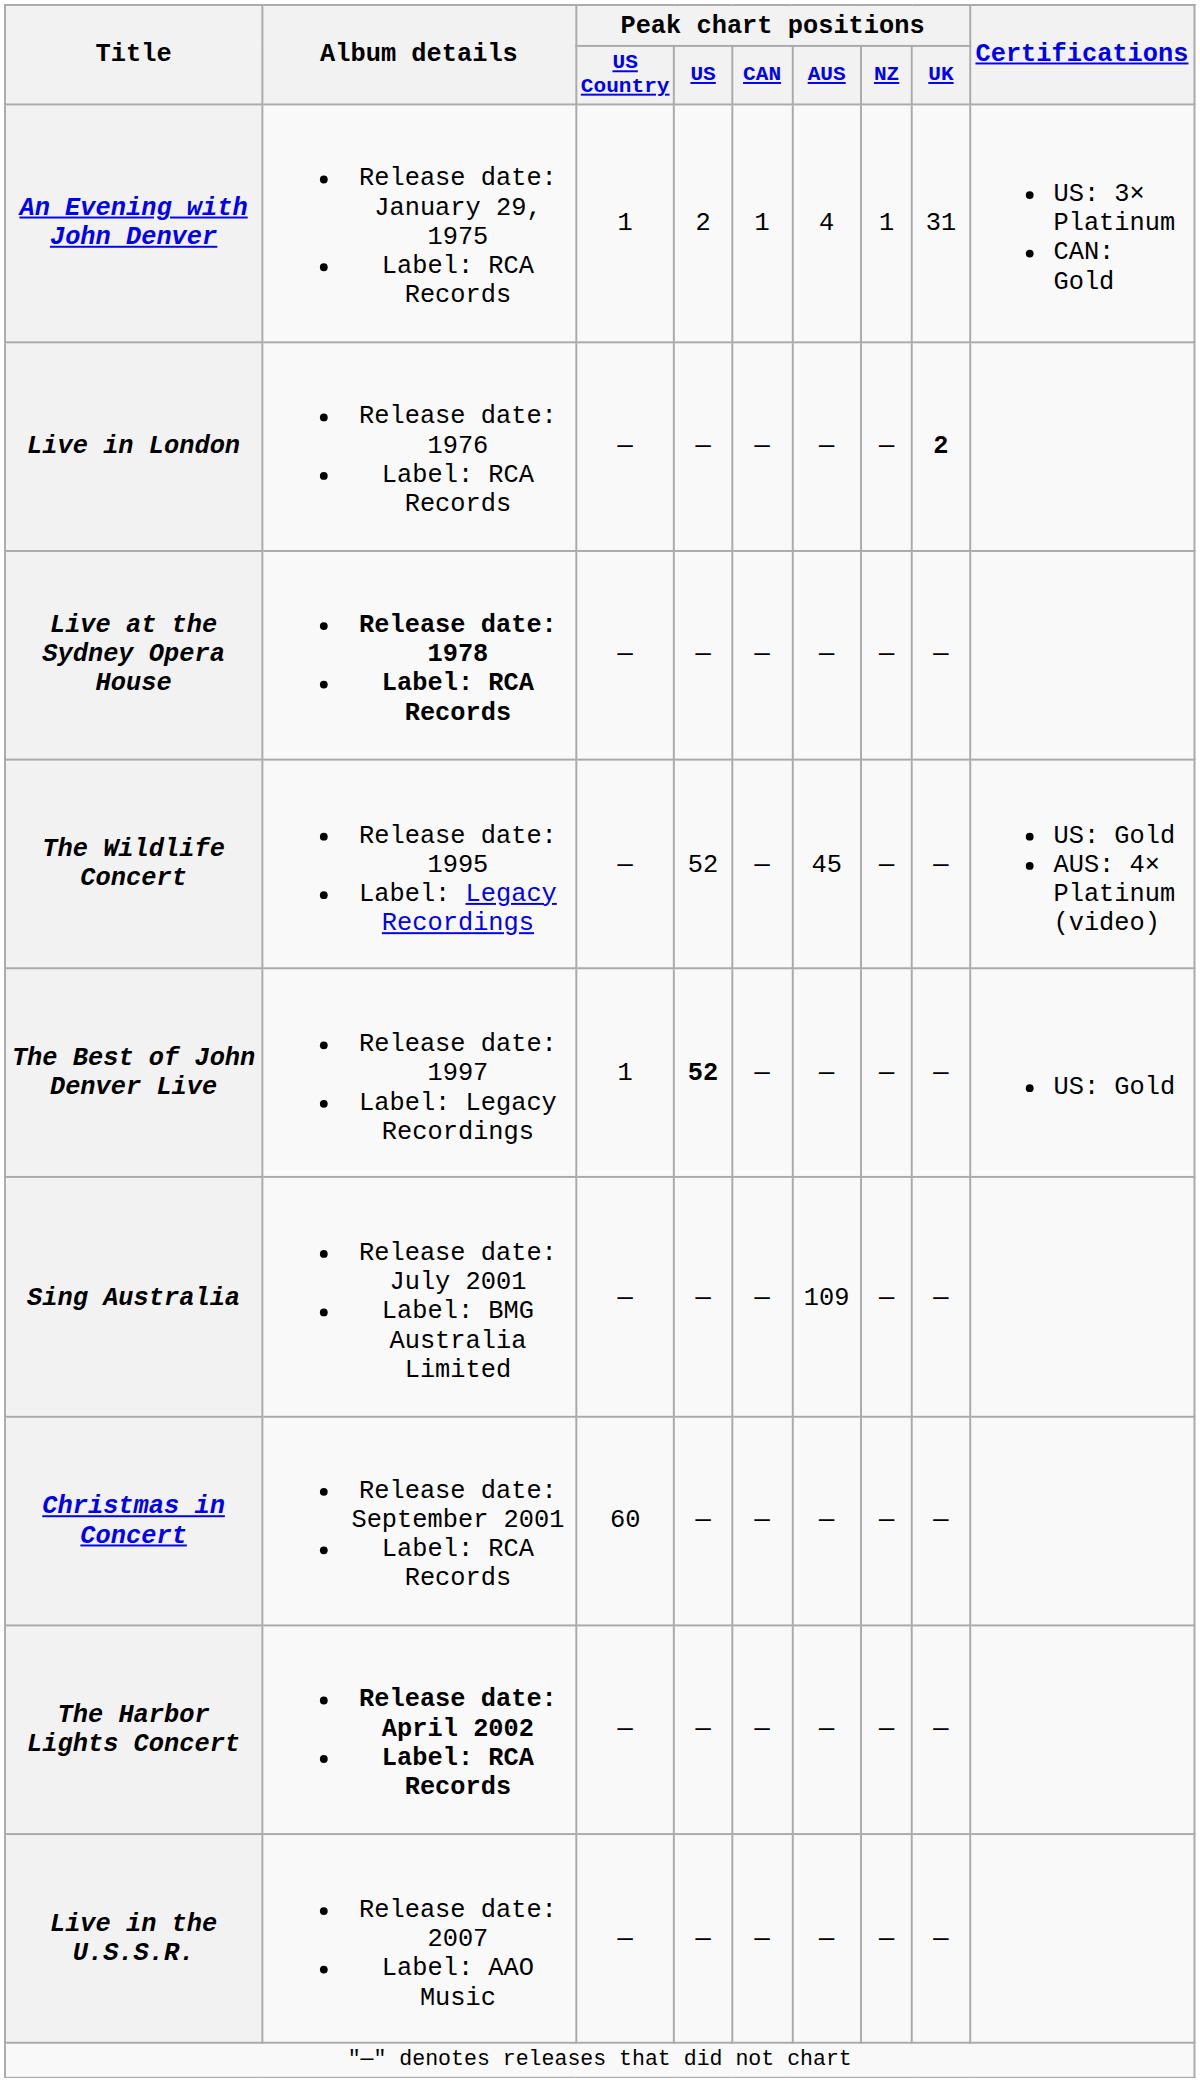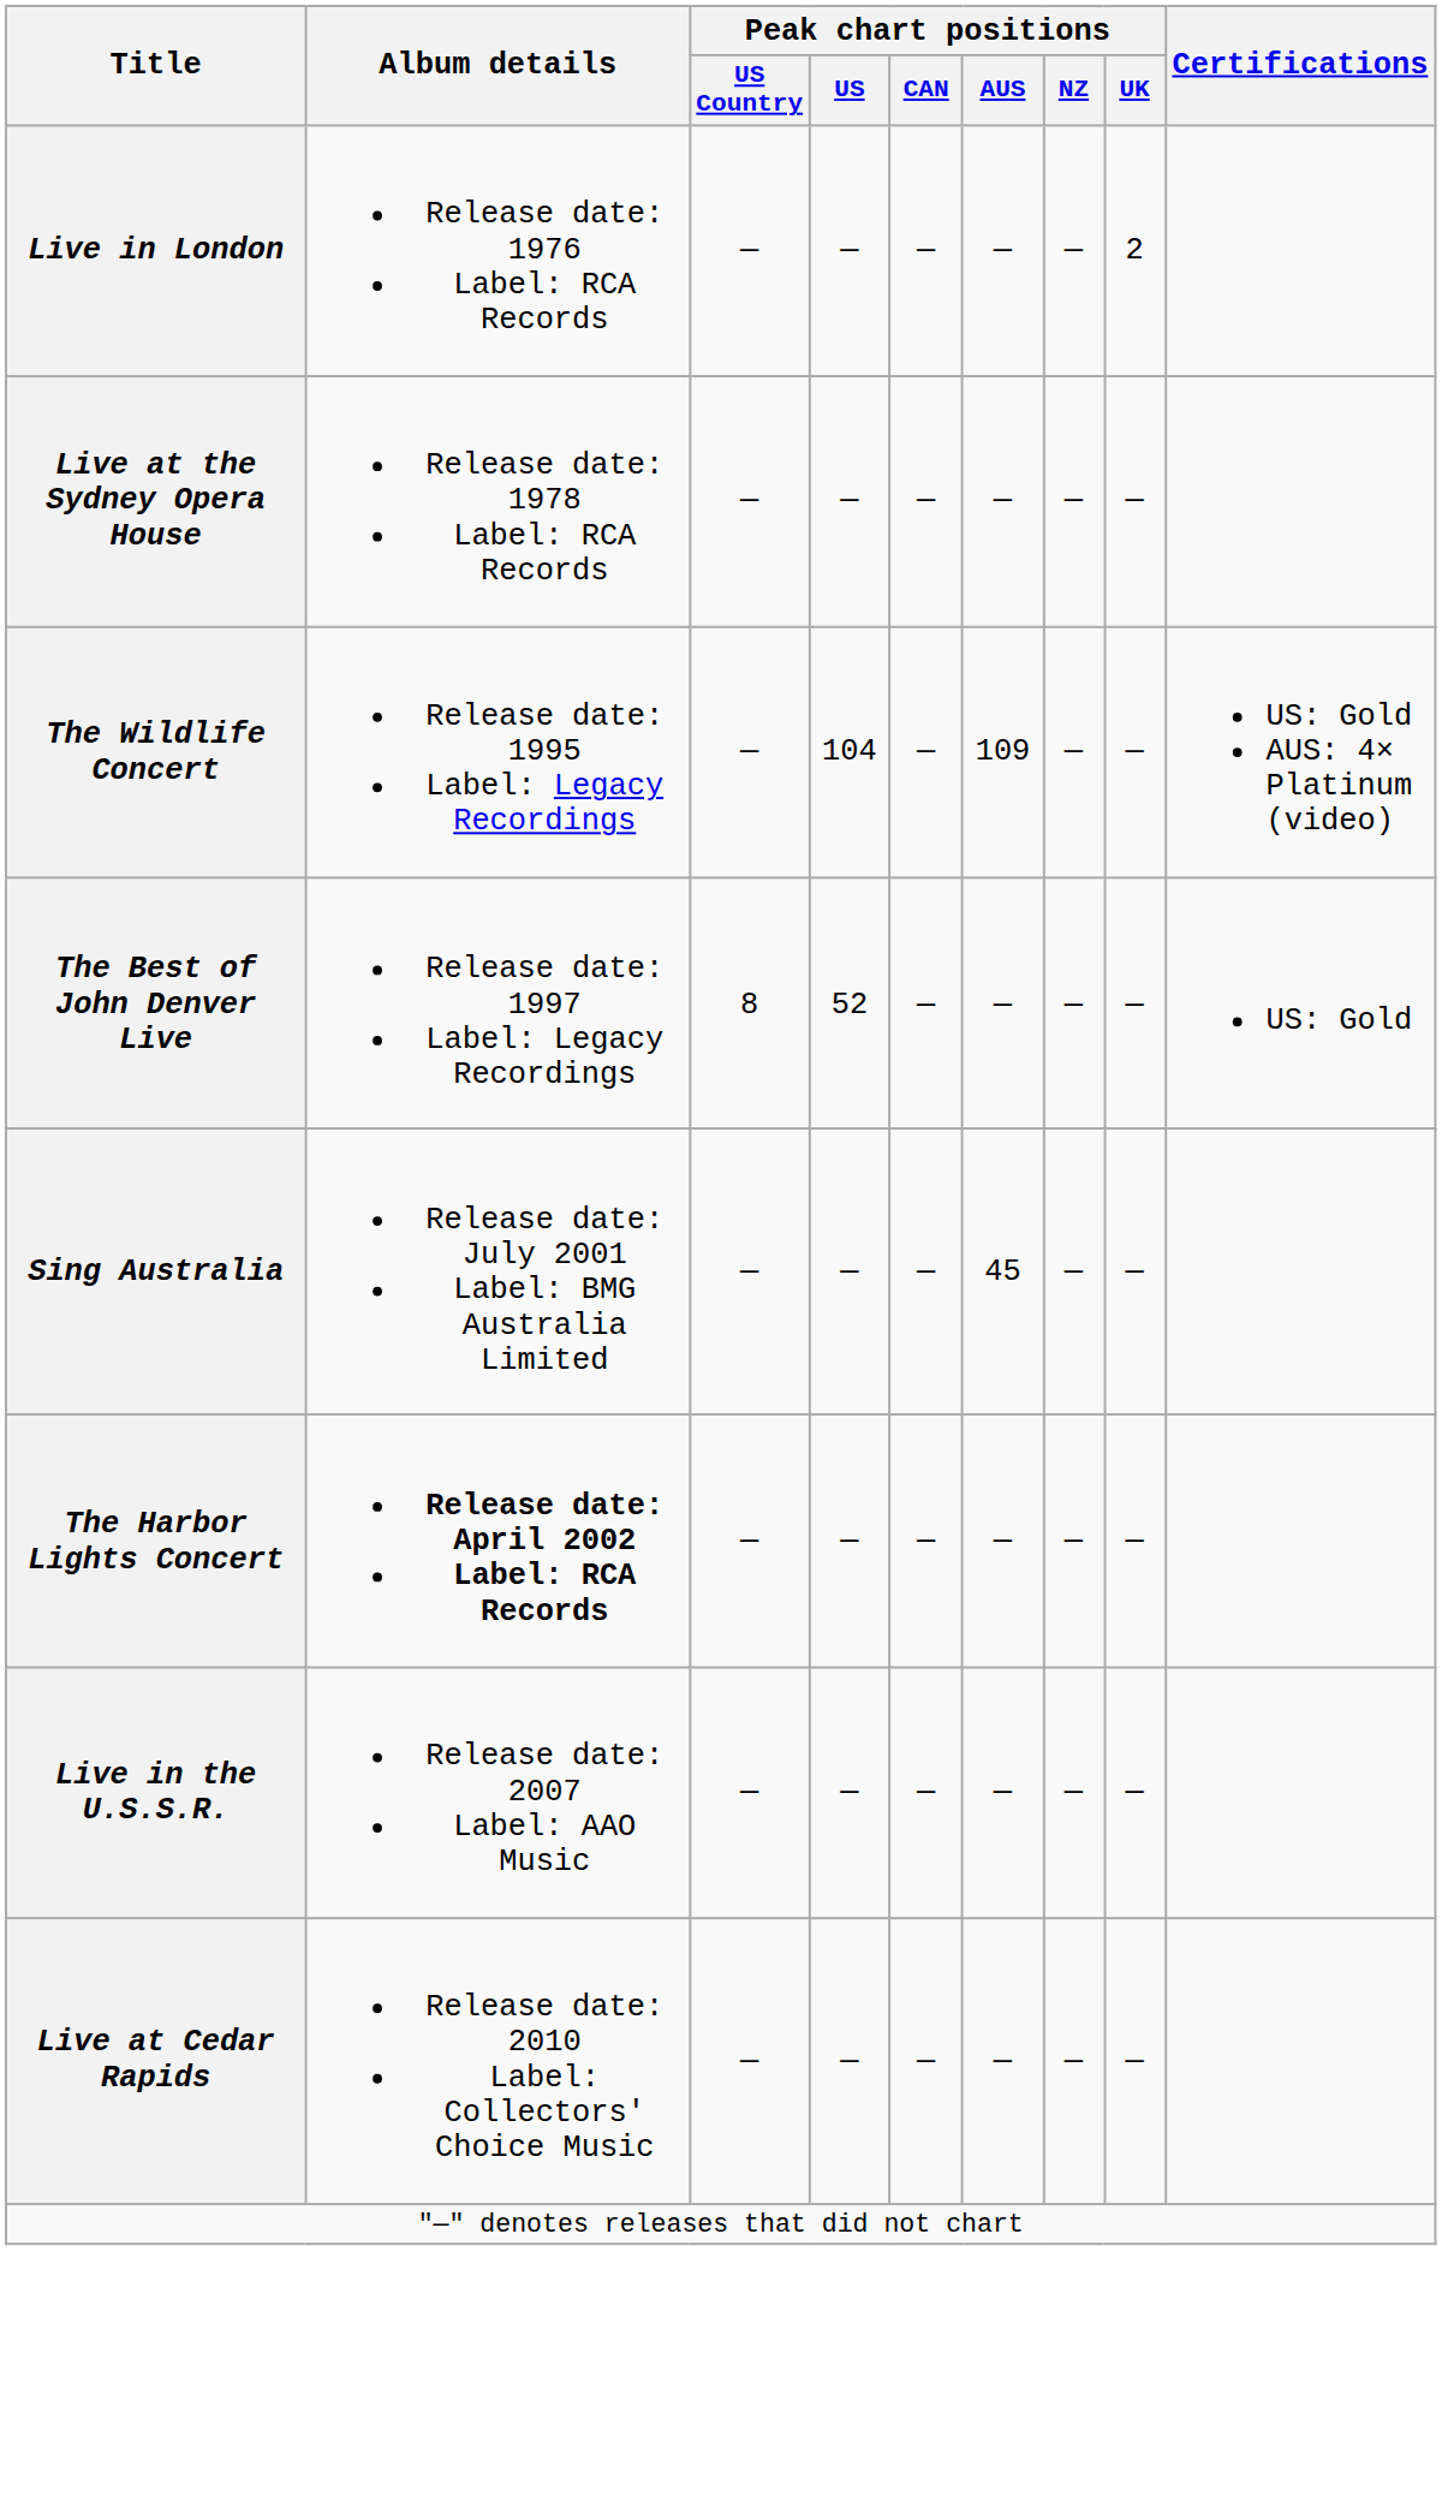 <table class="wikitable plainrowheaders" style="text-align:center;">
 <tr>
 <th rowspan="2" style="width:22em;">Title</th>
 <th rowspan="2" style="width:20em;">Album details</th>
 <th colspan="6">Peak chart positions</th>
 <th rowspan="2"><a href='#'>Certifications</a></th>
 </tr>
 <tr style="font-size:smaller;">
 <th width="45"><a href='#'>US Country</a><br></th>
 <th width="45"><a href='#'>US</a><br></th>
 <th width="45"><a href='#'>CAN</a><br></th>
 <th width="45"><a href='#'>AUS</a><br></th>
 <th width="45"><a href='#'>NZ</a><br></th>
 <th width="45"><a href='#'>UK</a><br></th>
 </tr>
 <tr>
-<th scope="row"><em><a href='#'>An Evening with John Denver</a></em></th>
-<td><br><ul><li>Release date: January 29, 1975</li><li>Label: RCA Records</li></ul></td>
-<td>1</td>
-<td>2</td>
-<td>1</td>
-<td>4</td>
-<td>1</td>
-<td>31</td>
-<td align="left"><br><ul><li>US: 3× Platinum</li><li>CAN: Gold</li></ul></td>
-</tr>
-<tr>
 <th scope="row"><em>Live in London</em></th>
 <td><br><ul><li>Release date: 1976</li><li>Label: RCA Records</li></ul></td>
 <td>—</td>
 <td>—</td>
 <td>—</td>
 <td>—</td>
 <td>—</td>
-<td><strong>2</strong></td>
+<td>2</td>
 <td></td>
 </tr>
 <tr>
 <th scope="row"><em>Live at the Sydney Opera House</em></th>
-<td><strong><br><ul><li>Release date: 1978</li><li>Label: RCA Records</li></ul></strong></td>
+<td><br><ul><li>Release date: 1978</li><li>Label: RCA Records</li></ul></td>
 <td>—</td>
 <td>—</td>
 <td>—</td>
 <td>—</td>
 <td>—</td>
 <td>—</td>
 <td></td>
 </tr>
 <tr>
 <th scope="row"><em>The Wildlife Concert</em></th>
 <td><br><ul><li>Release date: 1995</li><li>Label: <a href='#'>Legacy Recordings</a></li></ul></td>
 <td>—</td>
-<td>52</td>
+<td>104</td>
 <td>—</td>
-<td>45</td>
+<td>109</td>
 <td>—</td>
 <td>—</td>
 <td align="left"><br><ul><li>US: Gold</li><li>AUS: 4× Platinum (video)</li></ul></td>
 </tr>
 <tr>
 <th scope="row"><em>The Best of John Denver Live</em></th>
 <td><br><ul><li>Release date: 1997</li><li>Label: Legacy Recordings</li></ul></td>
-<td>1</td>
-<td><strong>52</strong></td>
+<td>8</td>
+<td>52</td>
 <td>—</td>
 <td>—</td>
 <td>—</td>
 <td>—</td>
 <td align="left"><br><ul><li>US: Gold</li></ul></td>
 </tr>
 <tr>
 <th scope="row"><em>Sing Australia</em></th>
 <td><br><ul><li>Release date: July 2001</li><li>Label: BMG Australia Limited</li></ul></td>
 <td>—</td>
 <td>—</td>
 <td>—</td>
-<td>109</td>
-<td>—</td>
-<td>—</td>
-<td></td>
-</tr>
-<tr>
-<th scope="row"><em><a href='#'>Christmas in Concert</a></em></th>
-<td><br><ul><li>Release date: September 2001</li><li>Label: RCA Records</li></ul></td>
-<td>60</td>
-<td>—</td>
-<td>—</td>
-<td>—</td>
+<td>45</td>
 <td>—</td>
 <td>—</td>
 <td></td>
 </tr>
 <tr>
 <th scope="row"><em>The Harbor Lights Concert</em></th>
 <td><strong><br><ul><li>Release date: April 2002</li><li>Label: RCA Records</li></ul></strong></td>
 <td>—</td>
 <td>—</td>
 <td>—</td>
 <td>—</td>
 <td>—</td>
 <td>—</td>
 <td></td>
 </tr>
 <tr>
 <th scope="row"><em>Live in the U.S.S.R.</em></th>
 <td><br><ul><li>Release date: 2007</li><li>Label: AAO Music</li></ul></td>
 <td>—</td>
 <td>—</td>
 <td>—</td>
 <td>—</td>
 <td>—</td>
 <td>—</td>
 <td></td>
 </tr>
 <tr>
+<th scope="row"><em>Live at Cedar Rapids</em></th>
+<td><br><ul><li>Release date: 2010</li><li>Label: Collectors' Choice Music</li></ul></td>
+<td>—</td>
+<td>—</td>
+<td>—</td>
+<td>—</td>
+<td>—</td>
+<td>—</td>
+<td></td>
+</tr>
+<tr>
 <td colspan="9" style="font-size:85%">"—" denotes releases that did not chart</td>
 </tr>
 </table>
